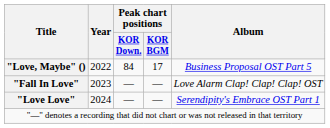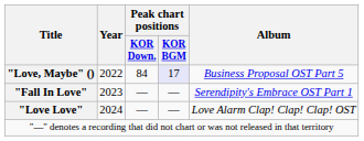 <table class="wikitable plainrowheaders" style="text-align:center">
 <tr>
 <th scope="col" rowspan="2">Title</th>
 <th scope="col" rowspan="2">Year</th>
 <th scope="col" colspan="2">Peak chart positions</th>
 <th scope="col" rowspan="2">Album</th>
 </tr>
 <tr>
 <th style="font-size: 90%; width:2.5em"><a href='#'>KOR<br>Down.</a><br></th>
 <th style="font-size: 90%; width:2.5em"><a href='#'>KOR<br>BGM</a><br></th>
 </tr>
 <tr>
 <th scope="row">"Love, Maybe" ()<br></th>
 <td>2022</td>
 <td>84</td>
-<td>17</td>
+<td style="background: lavender;">17</td>
 <td><em><a href='#'>Business Proposal OST Part 5</a></em></td>
 </tr>
 <tr>
 <th scope="row">"Fall In Love"<br></th>
 <td>2023</td>
 <td>—</td>
 <td>—</td>
-<td><em>Love Alarm Clap! Clap! Clap! OST</em></td>
+<td><a href='#'><em>Serendipity's Embrace OST Part 1</em></a></td>
 </tr>
 <tr>
 <th scope="row">"Love Love"<br></th>
 <td>2024</td>
 <td>—</td>
 <td>—</td>
-<td><a href='#'><em>Serendipity's Embrace OST Part 1</em></a></td>
+<td><em>Love Alarm Clap! Clap! Clap! OST</em></td>
 </tr>
 <tr>
 <td colspan="5" style="font-size:85%">"—" denotes a recording that did not chart or was not released in that territory</td>
 </tr>
 </table>
